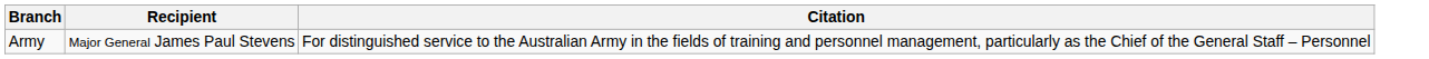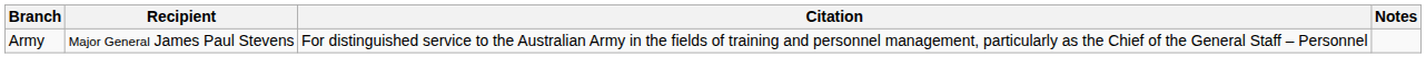 <table class="wikitable" style="font-size:95%;">
 <tr>
 <th>Branch</th>
 <th>Recipient</th>
 <th>Citation</th>
+<th>Notes</th>
 </tr>
 <tr>
 <td rowspan=1>Army</td>
 <td><small>Major General</small> James Paul Stevens</td>
 <td>For distinguished service to the Australian Army in the fields of training and personnel management, particularly as the Chief of the General Staff – Personnel</td>
+<td rowspan="1"></td>
 </tr>
 </table>
